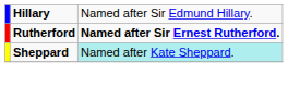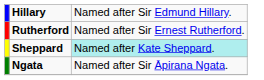 <table class="wikitable">
 <tr>
 <td style = "background:Blue;"></td>
 <td><strong>Hillary</strong></td>
 <td>Named after Sir <a href='#'>Edmund Hillary</a>.</td>
 </tr>
 <tr>
 <td style = "background:Red;"></td>
 <td><strong>Rutherford</strong></td>
-<td><strong>Named after Sir <a href='#'>Ernest Rutherford</a>.</strong></td>
+<td>Named after Sir <a href='#'>Ernest Rutherford</a>.</td>
 </tr>
 <tr>
 <td style = "background:Yellow;"></td>
 <td><strong>Sheppard</strong></td>
 <td style="background: paleturquoise;">Named after <a href='#'>Kate Sheppard</a>.</td>
 </tr>
 <tr>
+<td style = "background:Green;"></td>
+<td><strong>Ngata</strong></td>
+<td>Named after Sir <a href='#'>Āpirana Ngata</a>.</td>
+</tr>
+<tr>
 </tr>
 </table>
